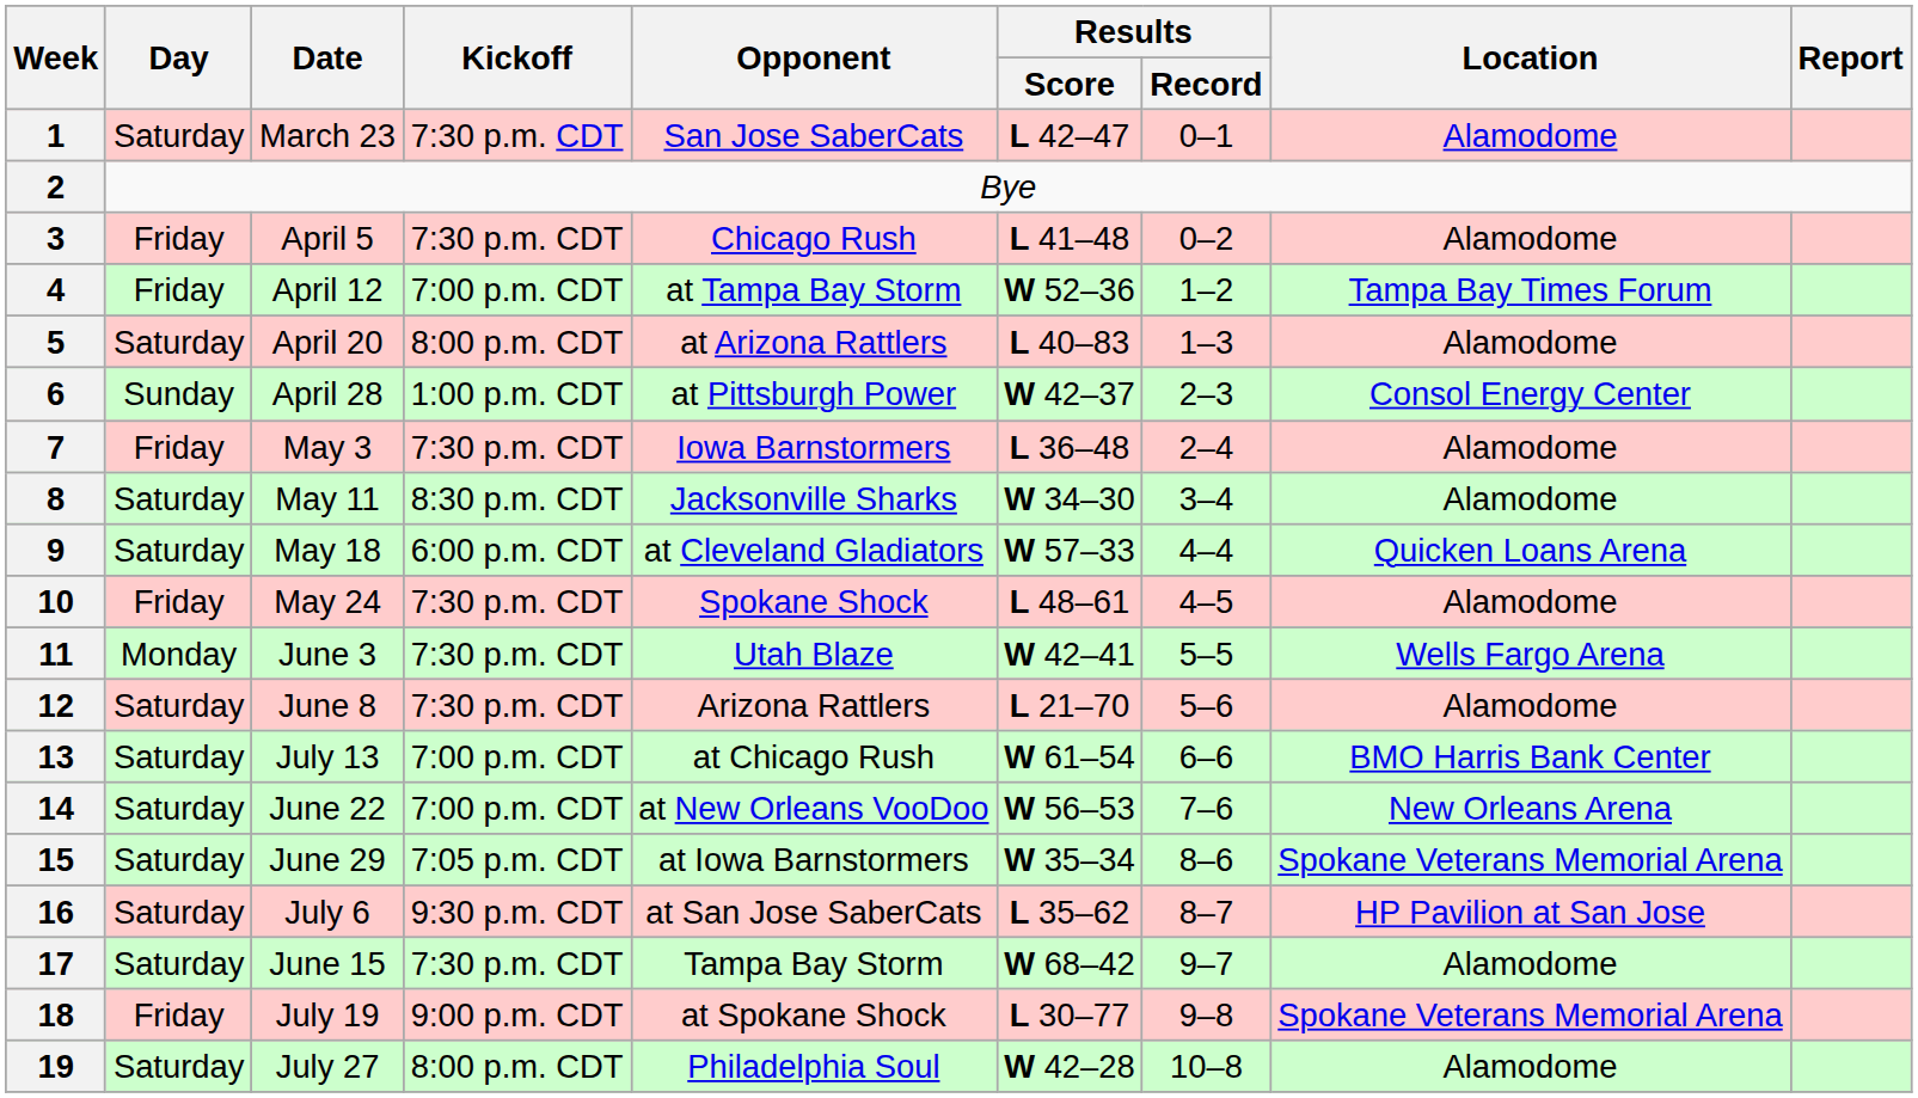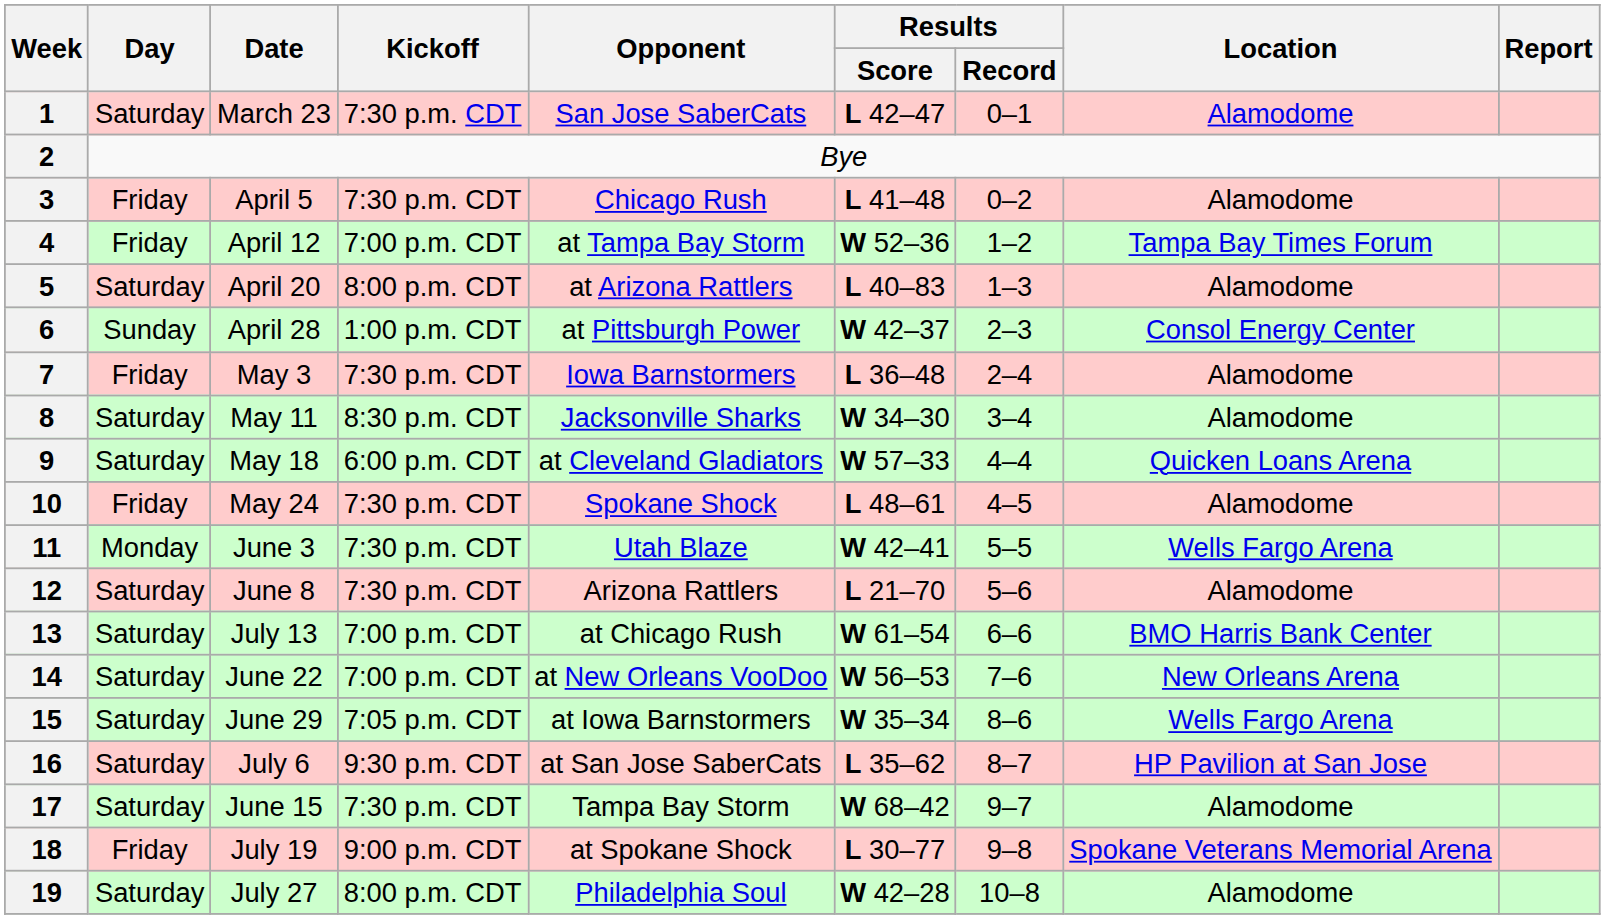 <table class="wikitable" style="font-size: 95%;">
 <tr>
 <th rowspan=2>Week</th>
 <th rowspan=2>Day</th>
 <th rowspan=2>Date</th>
 <th rowspan=2>Kickoff</th>
 <th rowspan=2>Opponent</th>
 <th colspan=2>Results</th>
 <th rowspan=2>Location</th>
 <th rowspan=2>Report</th>
 </tr>
 <tr>
 <th>Score</th>
 <th>Record</th>
 </tr>
 <tr style= background:#ffcccc;>
 <th align="center"><strong>1</strong></th>
 <td align="center">Saturday</td>
 <td align="center">March 23</td>
 <td align="center">7:30 p.m. <a href='#'>CDT</a></td>
 <td align="center"><a href='#'>San Jose SaberCats</a></td>
 <td align="center"><strong>L</strong> 42–47</td>
 <td align="center">0–1</td>
 <td align="center"><a href='#'>Alamodome</a></td>
 <td align="center"></td>
 </tr>
 <tr style=>
 <th align="center"><strong>2</strong></th>
 <td colspan=9 align="center" valign="middle"><em>Bye</em></td>
 </tr>
 <tr style= background:#ffcccc;>
 <th align="center"><strong>3</strong></th>
 <td align="center">Friday</td>
 <td align="center">April 5</td>
 <td align="center">7:30 p.m. CDT</td>
 <td align="center"><a href='#'>Chicago Rush</a></td>
 <td align="center"><strong>L</strong> 41–48</td>
 <td align="center">0–2</td>
 <td align="center">Alamodome</td>
 <td align="center"></td>
 </tr>
 <tr style= background:#ccffcc;>
 <th align="center"><strong>4</strong></th>
 <td align="center">Friday</td>
 <td align="center">April 12</td>
 <td align="center">7:00 p.m. CDT</td>
 <td align="center">at <a href='#'>Tampa Bay Storm</a></td>
 <td align="center"><strong>W</strong> 52–36</td>
 <td align="center">1–2</td>
 <td align="center"><a href='#'>Tampa Bay Times Forum</a></td>
 <td align="center"></td>
 </tr>
 <tr style= background:#ffcccc;>
 <th align="center"><strong>5</strong></th>
 <td align="center">Saturday</td>
 <td align="center">April 20</td>
 <td align="center">8:00 p.m. CDT</td>
 <td align="center">at <a href='#'>Arizona Rattlers</a></td>
 <td align="center"><strong>L</strong> 40–83</td>
 <td align="center">1–3</td>
 <td align="center">Alamodome</td>
 <td align="center"></td>
 </tr>
 <tr style= background:#ccffcc;>
 <th align="center"><strong>6</strong></th>
 <td align="center">Sunday</td>
 <td align="center">April 28</td>
 <td align="center">1:00 p.m. CDT</td>
 <td align="center">at <a href='#'>Pittsburgh Power</a></td>
 <td align="center"><strong>W</strong> 42–37</td>
 <td align="center">2–3</td>
 <td align="center"><a href='#'>Consol Energy Center</a></td>
 <td align="center"></td>
 </tr>
 <tr style= background:#ffcccc;>
 <th align="center"><strong>7</strong></th>
 <td align="center">Friday</td>
 <td align="center">May 3</td>
 <td align="center">7:30 p.m. CDT</td>
 <td align="center"><a href='#'>Iowa Barnstormers</a></td>
 <td align="center"><strong>L</strong> 36–48</td>
 <td align="center">2–4</td>
 <td align="center">Alamodome</td>
 <td align="center"></td>
 </tr>
 <tr style= background:#ccffcc;>
 <th align="center"><strong>8</strong></th>
 <td align="center">Saturday</td>
 <td align="center">May 11</td>
 <td align="center">8:30 p.m. CDT</td>
 <td align="center"><a href='#'>Jacksonville Sharks</a></td>
 <td align="center"><strong>W</strong> 34–30</td>
 <td align="center">3–4</td>
 <td align="center">Alamodome</td>
 <td align="center"></td>
 </tr>
 <tr style= background:#ccffcc;>
 <th align="center"><strong>9</strong></th>
 <td align="center">Saturday</td>
 <td align="center">May 18</td>
 <td align="center">6:00 p.m. CDT</td>
 <td align="center">at <a href='#'>Cleveland Gladiators</a></td>
 <td align="center"><strong>W</strong> 57–33</td>
 <td align="center">4–4</td>
 <td align="center"><a href='#'>Quicken Loans Arena</a></td>
 <td align="center"></td>
 </tr>
 <tr style= background:#ffcccc;>
 <th align="center"><strong>10</strong></th>
 <td align="center">Friday</td>
 <td align="center">May 24</td>
 <td align="center">7:30 p.m. CDT</td>
 <td align="center"><a href='#'>Spokane Shock</a></td>
 <td align="center"><strong>L</strong> 48–61</td>
 <td align="center">4–5</td>
 <td align="center">Alamodome</td>
 <td align="center"></td>
 </tr>
 <tr style= background:#ccffcc;>
 <th align="center"><strong>11</strong></th>
 <td align="center">Monday</td>
 <td align="center">June 3</td>
 <td align="center">7:30 p.m. CDT</td>
 <td align="center"><a href='#'>Utah Blaze</a></td>
 <td align="center"><strong>W</strong> 42–41</td>
 <td align="center">5–5</td>
 <td align="center"><a href='#'>Wells Fargo Arena</a></td>
 <td align="center"></td>
 </tr>
 <tr style= background:#ffcccc;>
 <th align="center"><strong>12</strong></th>
 <td align="center">Saturday</td>
 <td align="center">June 8</td>
 <td align="center">7:30 p.m. CDT</td>
 <td align="center">Arizona Rattlers</td>
 <td align="center"><strong>L</strong> 21–70</td>
 <td align="center">5–6</td>
 <td align="center">Alamodome</td>
 <td align="center"></td>
 </tr>
 <tr style= background:#ccffcc;>
 <th align="center"><strong>13</strong></th>
 <td align="center">Saturday</td>
 <td align="center">July 13</td>
 <td align="center">7:00 p.m. CDT</td>
 <td align="center">at Chicago Rush</td>
 <td align="center"><strong>W</strong> 61–54</td>
 <td align="center">6–6</td>
 <td align="center"><a href='#'>BMO Harris Bank Center</a></td>
 <td align="center"></td>
 </tr>
 <tr style= background:#ccffcc;>
 <th align="center"><strong>14</strong></th>
 <td align="center">Saturday</td>
 <td align="center">June 22</td>
 <td align="center">7:00 p.m. CDT</td>
 <td align="center">at <a href='#'>New Orleans VooDoo</a></td>
 <td align="center"><strong>W</strong> 56–53</td>
 <td align="center">7–6</td>
 <td align="center"><a href='#'>New Orleans Arena</a></td>
 <td align="center"></td>
 </tr>
 <tr style= background:#ccffcc;>
 <th align="center"><strong>15</strong></th>
 <td align="center">Saturday</td>
 <td align="center">June 29</td>
 <td align="center">7:05 p.m. CDT</td>
 <td align="center">at Iowa Barnstormers</td>
 <td align="center"><strong>W</strong> 35–34</td>
 <td align="center">8–6</td>
-<td align="center"><a href='#'>Spokane Veterans Memorial Arena</a></td>
+<td align="center"><a href='#'>Wells Fargo Arena</a></td>
 <td align="center"></td>
 </tr>
 <tr style= background:#ffcccc;>
 <th align="center"><strong>16</strong></th>
 <td align="center">Saturday</td>
 <td align="center">July 6</td>
 <td align="center">9:30 p.m. CDT</td>
 <td align="center">at San Jose SaberCats</td>
 <td align="center"><strong>L</strong> 35–62</td>
 <td align="center">8–7</td>
 <td align="center"><a href='#'>HP Pavilion at San Jose</a></td>
 <td align="center"></td>
 </tr>
 <tr style= background:#ccffcc;>
 <th align="center"><strong>17</strong></th>
 <td align="center">Saturday</td>
 <td align="center">June 15</td>
 <td align="center">7:30 p.m. CDT</td>
 <td align="center">Tampa Bay Storm</td>
 <td align="center"><strong>W</strong> 68–42</td>
 <td align="center">9–7</td>
 <td align="center">Alamodome</td>
 <td align="center"></td>
 </tr>
 <tr style= background:#ffcccc;>
 <th align="center"><strong>18</strong></th>
 <td align="center">Friday</td>
 <td align="center">July 19</td>
 <td align="center">9:00 p.m. CDT</td>
 <td align="center">at Spokane Shock</td>
 <td align="center"><strong>L</strong> 30–77</td>
 <td align="center">9–8</td>
 <td align="center"><a href='#'>Spokane Veterans Memorial Arena</a></td>
 <td align="center"></td>
 </tr>
 <tr style= background:#ccffcc;>
 <th align="center"><strong>19</strong></th>
 <td align="center">Saturday</td>
 <td align="center">July 27</td>
 <td align="center">8:00 p.m. CDT</td>
 <td align="center"><a href='#'>Philadelphia Soul</a></td>
 <td align="center"><strong>W</strong> 42–28</td>
 <td align="center">10–8</td>
 <td align="center">Alamodome</td>
 <td align="center"></td>
 </tr>
 </table>
